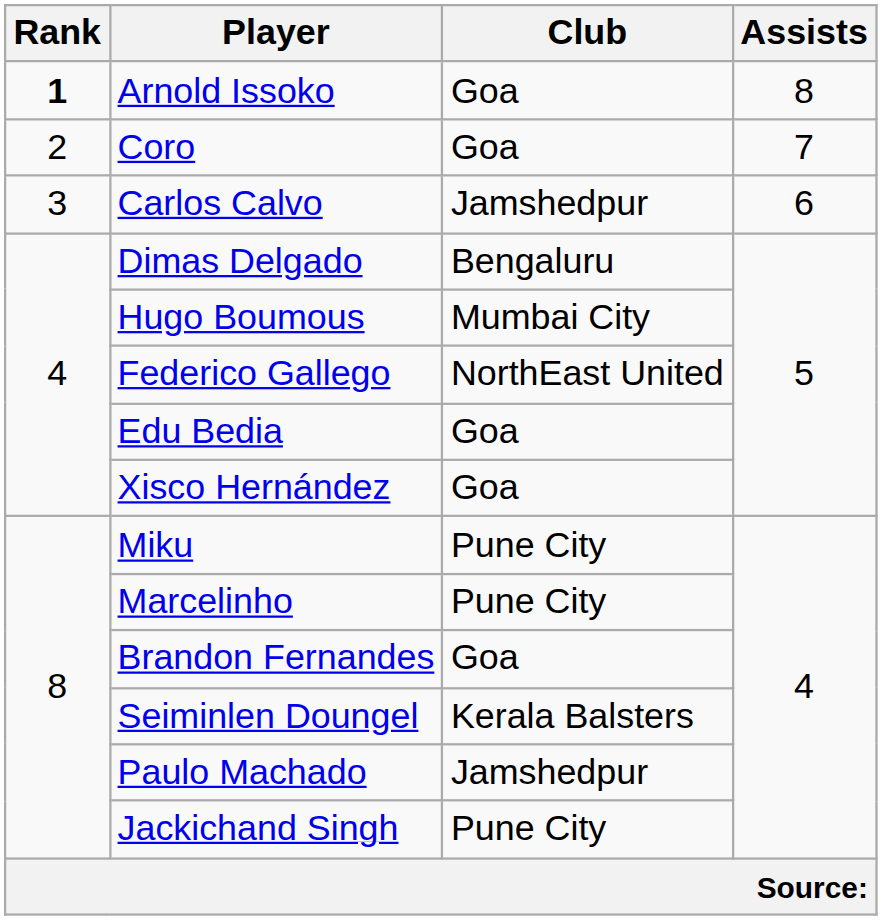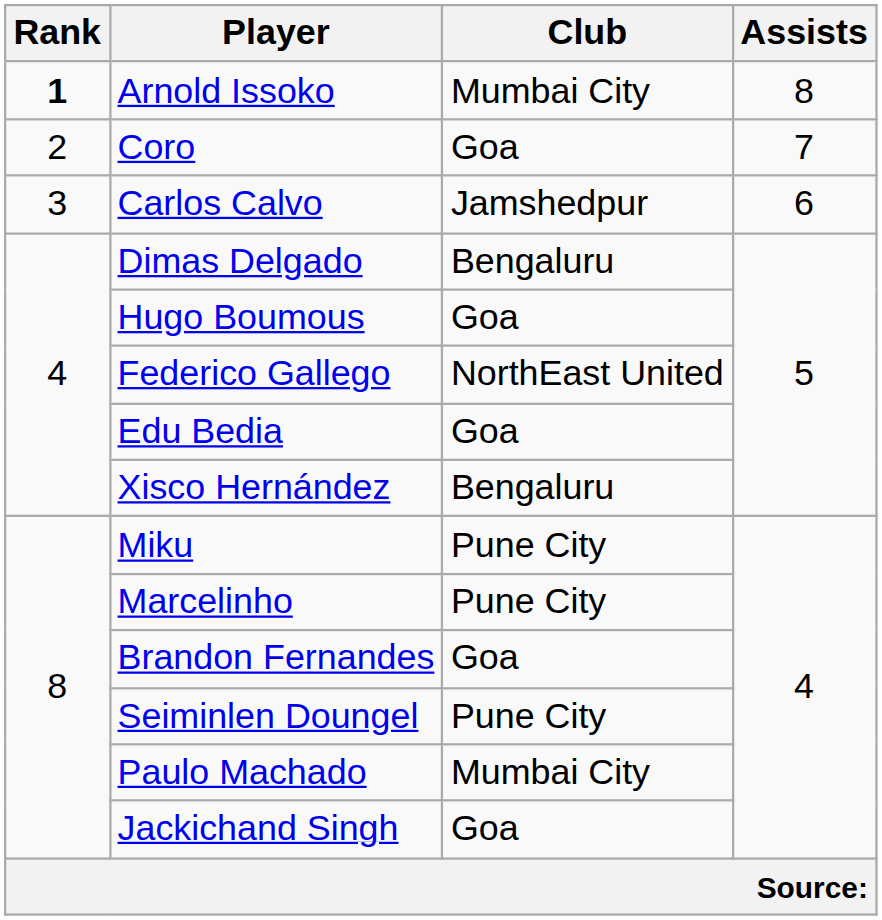 <table class="wikitable" style="text-align:center">
 <tr>
 <th>Rank</th>
 <th>Player</th>
 <th>Club</th>
 <th>Assists</th>
 </tr>
 <tr>
 <td><strong>1</strong></td>
 <td align="left"> <a href='#'>Arnold Issoko</a></td>
-<td align="left">Goa</td>
+<td align="left">Mumbai City</td>
 <td>8</td>
 </tr>
 <tr>
 <td>2</td>
 <td align="left"> <a href='#'>Coro</a></td>
 <td align="left">Goa</td>
 <td>7</td>
 </tr>
 <tr>
 <td>3</td>
 <td align="left"> <a href='#'>Carlos Calvo</a></td>
 <td align="left">Jamshedpur</td>
 <td>6</td>
 </tr>
 <tr>
 <td rowspan="5">4</td>
 <td align="left"> <a href='#'>Dimas Delgado</a></td>
 <td align="left">Bengaluru</td>
 <td rowspan="5">5</td>
 </tr>
 <tr>
 <td align="left"> <a href='#'>Hugo Boumous</a></td>
-<td align="left">Mumbai City</td>
+<td align="left">Goa</td>
 </tr>
 <tr>
 <td align="left"> <a href='#'>Federico Gallego</a></td>
 <td align="left">NorthEast United</td>
 </tr>
 <tr>
 <td align="left"> <a href='#'>Edu Bedia</a></td>
 <td align="left">Goa</td>
 </tr>
 <tr>
 <td align="left"> <a href='#'>Xisco Hernández</a></td>
-<td align="left">Goa</td>
+<td align="left">Bengaluru</td>
 </tr>
 <tr>
 <td rowspan="6">8</td>
 <td align="left"> <a href='#'>Miku</a></td>
 <td align="left">Pune City</td>
 <td rowspan="6">4</td>
 </tr>
 <tr>
 <td align="left"> <a href='#'>Marcelinho</a></td>
 <td align="left">Pune City</td>
 </tr>
 <tr>
 <td align="left"> <a href='#'>Brandon Fernandes</a></td>
 <td align="left">Goa</td>
 </tr>
 <tr>
 <td align="left"> <a href='#'>Seiminlen Doungel</a></td>
-<td align="left">Kerala Balsters</td>
+<td align="left">Pune City</td>
 </tr>
 <tr>
 <td align="left"> <a href='#'>Paulo Machado</a></td>
-<td align="left">Jamshedpur</td>
+<td align="left">Mumbai City</td>
 </tr>
 <tr>
 <td align="left"> <a href='#'>Jackichand Singh</a></td>
-<td align="left">Pune City</td>
+<td align="left">Goa</td>
 </tr>
 <tr>
 <th colspan="4" style="text-align:right;"><small>Source:</small></th>
 </tr>
 </table>
